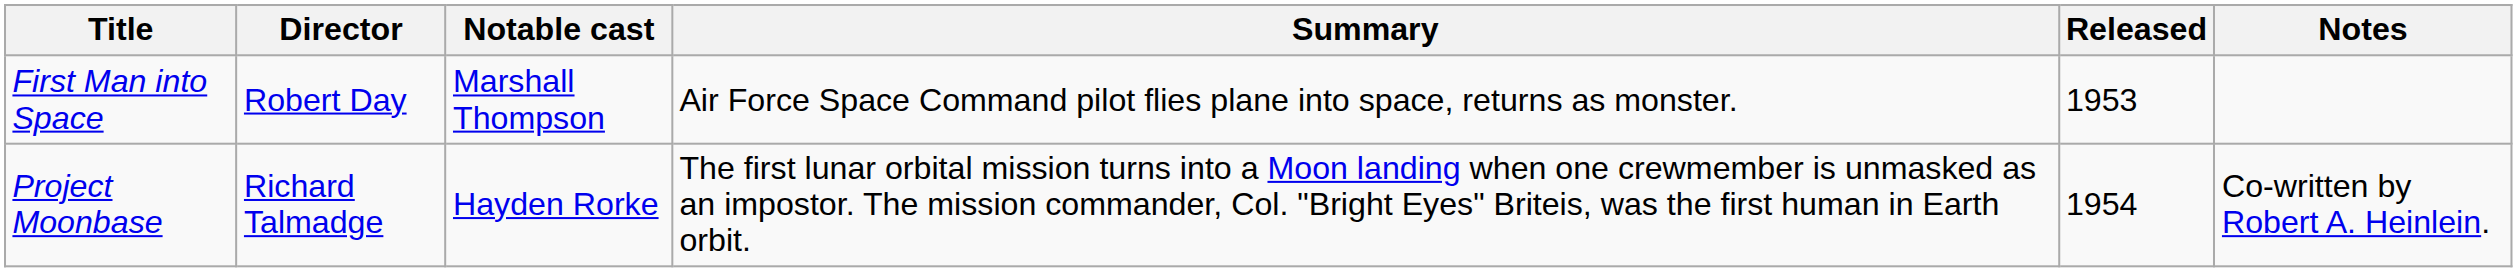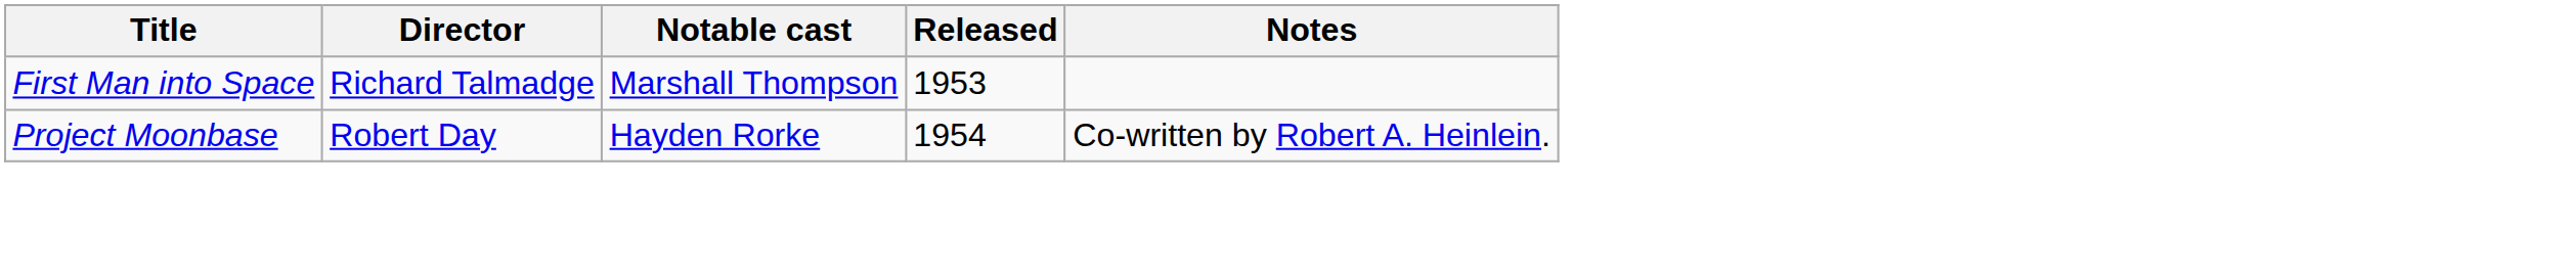 <table class="wikitable sortable">
 <tr>
 <th>Title</th>
 <th>Director</th>
 <th>Notable cast</th>
-<th>Summary</th>
 <th>Released</th>
 <th>Notes</th>
 </tr>
 <tr>
 <td><em><a href='#'>First Man into Space</a></em></td>
-<td><a href='#'>Robert Day</a></td>
+<td><a href='#'>Richard Talmadge</a></td>
 <td><a href='#'>Marshall Thompson</a></td>
-<td>Air Force Space Command pilot flies plane into space, returns as monster.</td>
 <td>1953</td>
 <td></td>
 </tr>
 <tr>
 <td><em><a href='#'>Project Moonbase</a></em></td>
-<td><a href='#'>Richard Talmadge</a></td>
+<td><a href='#'>Robert Day</a></td>
 <td><a href='#'>Hayden Rorke</a></td>
-<td>The first lunar orbital mission turns into a <a href='#'>Moon landing</a> when one crewmember is unmasked as an impostor. The mission commander, Col. "Bright Eyes" Briteis, was the first human in Earth orbit.</td>
 <td>1954</td>
 <td>Co-written by <a href='#'>Robert A. Heinlein</a>.</td>
 </tr>
 </table>
